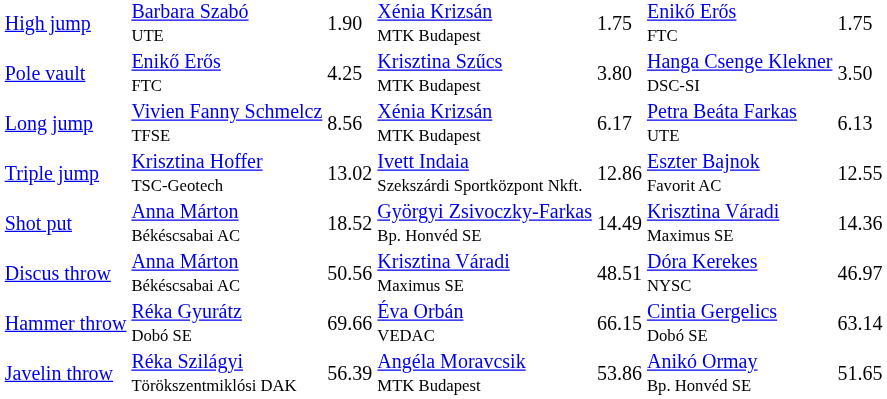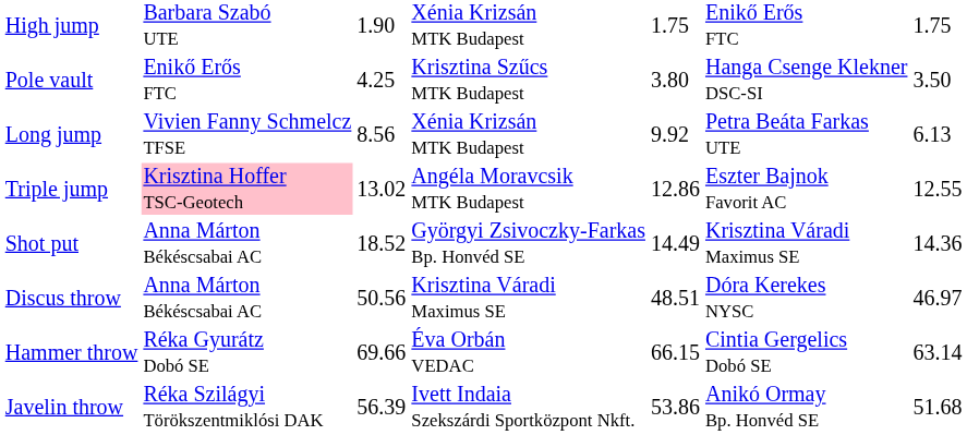 <table>
 <tr>
 <td><a href='#'>High jump</a></td>
 <td><a href='#'>Barbara Szabó</a><br><small>UTE</small></td>
 <td>1.90 </td>
 <td><a href='#'>Xénia Krizsán</a><br><small>MTK Budapest</small></td>
 <td>1.75</td>
 <td><a href='#'>Enikő Erős</a><br><small>FTC</small></td>
 <td>1.75</td>
 </tr>
 <tr>
 <td><a href='#'>Pole vault</a></td>
 <td><a href='#'>Enikő Erős</a><br><small>FTC</small></td>
 <td>4.25 </td>
 <td><a href='#'>Krisztina Szűcs</a><br><small>MTK Budapest</small></td>
 <td>3.80 </td>
 <td><a href='#'>Hanga Csenge Klekner</a><br><small>DSC-SI</small></td>
 <td>3.50</td>
 </tr>
 <tr>
 <td><a href='#'>Long jump</a></td>
 <td><a href='#'>Vivien Fanny Schmelcz</a><br><small>TFSE</small></td>
 <td>8.56</td>
 <td><a href='#'>Xénia Krizsán</a><br><small>MTK Budapest</small></td>
-<td>6.17 </td>
+<td>9.92 </td>
 <td><a href='#'>Petra Beáta Farkas</a><br><small>UTE</small></td>
 <td>6.13</td>
 </tr>
 <tr>
 <td><a href='#'>Triple jump</a></td>
-<td><a href='#'>Krisztina Hoffer</a><br><small>TSC-Geotech</small></td>
+<td style="background: pink;"><a href='#'>Krisztina Hoffer</a><br><small>TSC-Geotech</small></td>
 <td>13.02</td>
-<td><a href='#'>Ivett Indaia</a><br><small>Szekszárdi Sportközpont Nkft.</small></td>
+<td><a href='#'>Angéla Moravcsik</a><br><small>MTK Budapest</small></td>
 <td>12.86</td>
 <td><a href='#'>Eszter Bajnok</a><br><small>Favorit AC</small></td>
 <td>12.55</td>
 </tr>
 <tr>
 <td><a href='#'>Shot put</a></td>
 <td><a href='#'>Anna Márton</a><br><small>Békéscsabai AC</small></td>
 <td>18.52</td>
 <td><a href='#'>Györgyi Zsivoczky-Farkas</a><br><small>Bp. Honvéd SE</small></td>
 <td>14.49 </td>
 <td><a href='#'>Krisztina Váradi</a><br><small>Maximus SE</small></td>
 <td>14.36</td>
 </tr>
 <tr>
 <td><a href='#'>Discus throw</a></td>
 <td><a href='#'>Anna Márton</a><br><small>Békéscsabai AC</small></td>
 <td>50.56</td>
 <td><a href='#'>Krisztina Váradi</a><br><small>Maximus SE</small></td>
 <td>48.51</td>
 <td><a href='#'>Dóra Kerekes</a><br><small>NYSC</small></td>
 <td>46.97</td>
 </tr>
 <tr>
 <td><a href='#'>Hammer throw</a></td>
 <td><a href='#'>Réka Gyurátz</a><br><small>Dobó SE</small></td>
 <td>69.66</td>
 <td><a href='#'>Éva Orbán</a><br><small>VEDAC</small></td>
 <td>66.15</td>
 <td><a href='#'>Cintia Gergelics</a><br><small>Dobó SE</small></td>
 <td>63.14</td>
 </tr>
 <tr>
 <td><a href='#'>Javelin throw</a></td>
 <td><a href='#'>Réka Szilágyi</a><br><small>Törökszentmiklósi DAK</small></td>
 <td>56.39</td>
-<td><a href='#'>Angéla Moravcsik</a><br><small>MTK Budapest</small></td>
+<td><a href='#'>Ivett Indaia</a><br><small>Szekszárdi Sportközpont Nkft.</small></td>
 <td>53.86 </td>
 <td><a href='#'>Anikó Ormay</a><br><small>Bp. Honvéd SE</small></td>
-<td>51.65</td>
+<td>51.68</td>
 </tr>
 </table>
